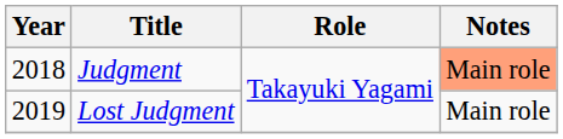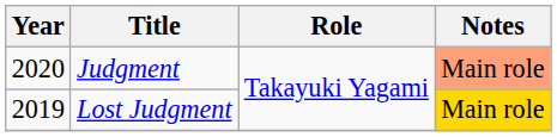 <table class="wikitable">
 <tr>
 <th>Year</th>
 <th>Title</th>
 <th>Role</th>
 <th>Notes</th>
 </tr>
 <tr>
-<td>2018</td>
+<td>2020</td>
 <td><em><a href='#'>Judgment</a></em></td>
 <td rowspan="2"><a href='#'>Takayuki Yagami</a></td>
 <td style="background: lightsalmon;">Main role</td>
 </tr>
 <tr>
 <td>2019</td>
 <td><em><a href='#'>Lost Judgment</a></em></td>
-<td>Main role</td>
+<td style="background: gold;">Main role</td>
 </tr>
 <tr>
 </tr>
 </table>
